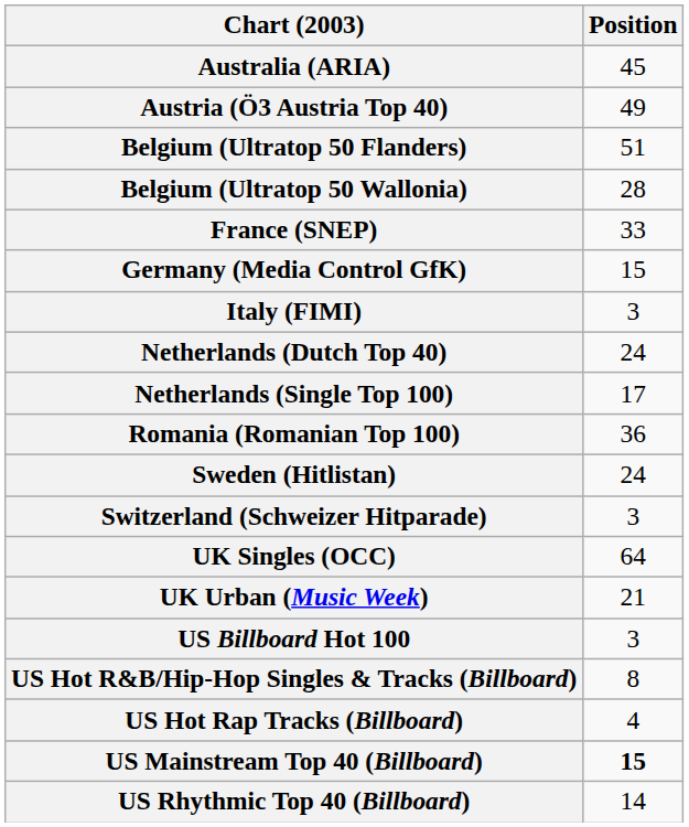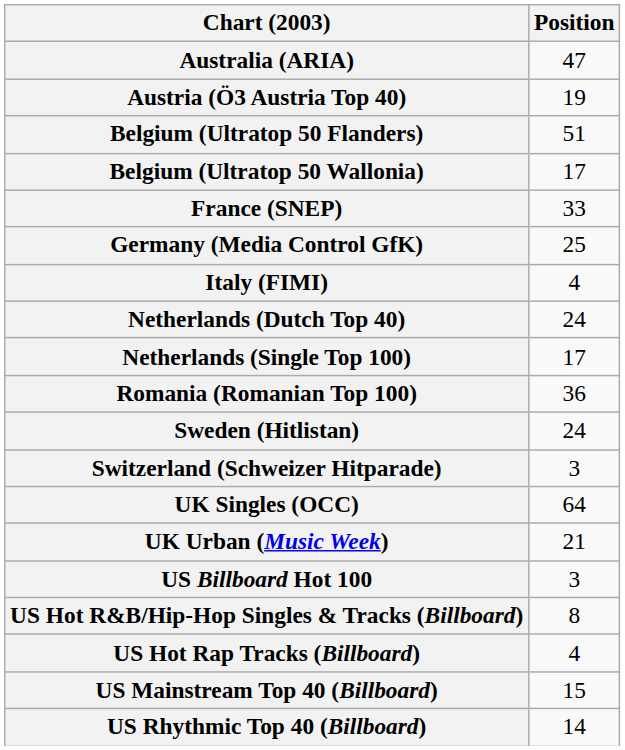 <table class="wikitable sortable plainrowheaders" style="text-align:center">
 <tr>
 <th>Chart (2003)</th>
 <th>Position</th>
 </tr>
 <tr>
 <th scope="row">Australia (ARIA)</th>
-<td>45</td>
+<td>47</td>
 </tr>
 <tr>
 <th scope="row">Austria (Ö3 Austria Top 40)</th>
-<td>49</td>
+<td>19</td>
 </tr>
 <tr>
 <th scope="row">Belgium (Ultratop 50 Flanders)</th>
 <td>51</td>
 </tr>
 <tr>
 <th scope="row">Belgium (Ultratop 50 Wallonia)</th>
-<td>28</td>
+<td>17</td>
 </tr>
 <tr>
 <th scope="row">France (SNEP)</th>
 <td>33</td>
 </tr>
 <tr>
 <th scope="row">Germany (Media Control GfK)</th>
-<td>15</td>
+<td>25</td>
 </tr>
 <tr>
 <th scope="row">Italy (FIMI)</th>
-<td>3</td>
+<td>4</td>
 </tr>
 <tr>
 <th scope="row">Netherlands (Dutch Top 40)</th>
 <td>24</td>
 </tr>
 <tr>
 <th scope="row">Netherlands (Single Top 100)</th>
 <td>17</td>
 </tr>
 <tr>
 <th scope="row">Romania (Romanian Top 100)</th>
 <td>36</td>
 </tr>
 <tr>
 <th scope="row">Sweden (Hitlistan)</th>
 <td>24</td>
 </tr>
 <tr>
 <th scope="row">Switzerland (Schweizer Hitparade)</th>
 <td>3</td>
 </tr>
 <tr>
 <th scope="row">UK Singles (OCC)</th>
 <td>64</td>
 </tr>
 <tr>
 <th scope="row">UK Urban (<em><a href='#'>Music Week</a></em>)</th>
 <td>21</td>
 </tr>
 <tr>
 <th scope="row">US <em>Billboard</em> Hot 100</th>
 <td>3</td>
 </tr>
 <tr>
 <th scope="row">US Hot R&B/Hip-Hop Singles & Tracks (<em>Billboard</em>)</th>
 <td>8</td>
 </tr>
 <tr>
 <th scope="row">US Hot Rap Tracks (<em>Billboard</em>)</th>
 <td>4</td>
 </tr>
 <tr>
 <th scope="row">US Mainstream Top 40 (<em>Billboard</em>)</th>
-<td><strong>15</strong></td>
+<td>15</td>
 </tr>
 <tr>
 <th scope="row">US Rhythmic Top 40 (<em>Billboard</em>)</th>
 <td>14</td>
 </tr>
 </table>
